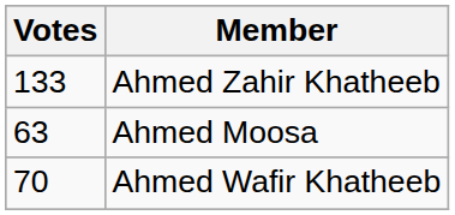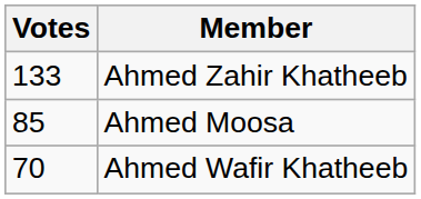 <table class="wikitable sortable">
 <tr>
 <th>Votes</th>
 <th>Member</th>
 </tr>
 <tr>
 <td>133</td>
 <td>Ahmed Zahir Khatheeb</td>
 </tr>
 <tr>
-<td>63</td>
+<td>85</td>
 <td>Ahmed Moosa</td>
 </tr>
 <tr>
 <td>70</td>
 <td>Ahmed Wafir Khatheeb</td>
 </tr>
 </table>
